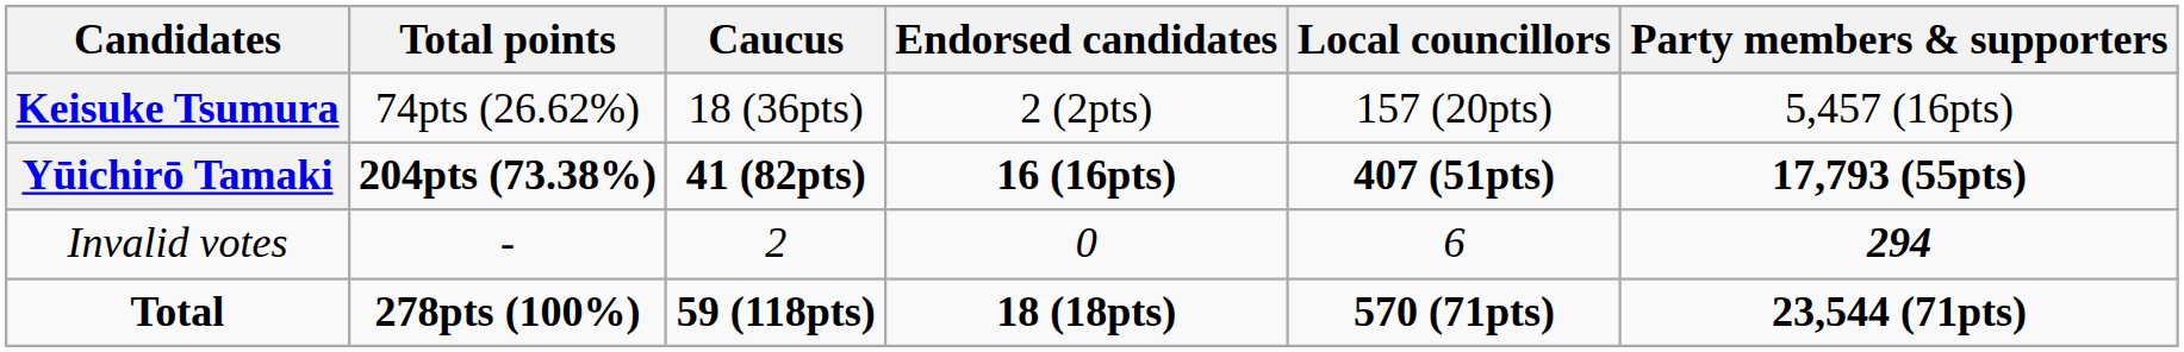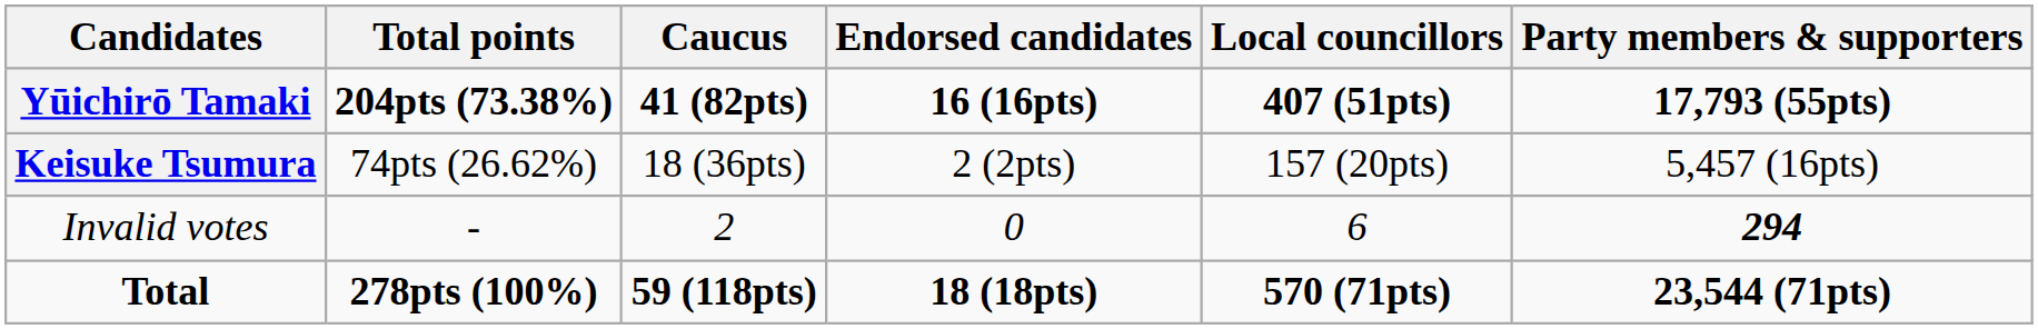 <table class="wikitable" style="text-align: center;">
 <tr>
 <th>Candidates</th>
 <th>Total points</th>
 <th>Caucus</th>
 <th>Endorsed candidates</th>
 <th>Local councillors</th>
 <th>Party members & supporters</th>
 </tr>
 <tr>
+<th><a href='#'>Yūichirō Tamaki</a></th>
+<td><strong>204pts (73.38%)</strong></td>
+<td><strong>41 (82pts)</strong></td>
+<td><strong>16 (16pts)</strong></td>
+<td><strong>407 (51pts)</strong></td>
+<td><strong>17,793 (55pts)</strong></td>
+</tr>
+<tr>
 <th><a href='#'>Keisuke Tsumura</a></th>
 <td>74pts (26.62%)</td>
 <td>18 (36pts)</td>
 <td>2 (2pts)</td>
 <td>157 (20pts)</td>
 <td>5,457 (16pts)</td>
-</tr>
-<tr>
-<th><a href='#'>Yūichirō Tamaki</a></th>
-<td><strong>204pts (73.38%)</strong></td>
-<td><strong>41 (82pts)</strong></td>
-<td><strong>16 (16pts)</strong></td>
-<td><strong>407 (51pts)</strong></td>
-<td><strong>17,793 (55pts)</strong></td>
 </tr>
 <tr>
 <td><em>Invalid votes</em></td>
 <td>-</td>
 <td><em>2</em></td>
 <td><em>0</em></td>
 <td><em>6</em></td>
 <td><strong><em>294</em></strong></td>
 </tr>
 <tr>
 <td><strong>Total</strong></td>
 <td><strong>278pts (100%)</strong></td>
 <td><strong>59 (118pts)</strong></td>
 <td><strong>18 (18pts)</strong></td>
 <td><strong>570 (71pts)</strong></td>
 <td><strong>23,544 (71pts)</strong></td>
 </tr>
 </table>
